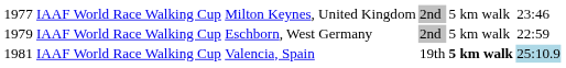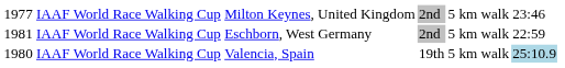 <table>
 <tr>
 <td>1977</td>
 <td><a href='#'>IAAF World Race Walking Cup</a></td>
 <td><a href='#'>Milton Keynes</a>, United Kingdom</td>
 <td bgcolor=silver>2nd</td>
 <td>5 km walk</td>
 <td>23:46</td>
 </tr>
 <tr>
-<td>1979</td>
+<td>1981</td>
 <td><a href='#'>IAAF World Race Walking Cup</a></td>
 <td><a href='#'>Eschborn</a>, West Germany</td>
 <td bgcolor=silver>2nd</td>
 <td>5 km walk</td>
 <td>22:59</td>
 </tr>
 <tr>
-<td>1981</td>
+<td>1980</td>
 <td><a href='#'>IAAF World Race Walking Cup</a></td>
 <td><a href='#'>Valencia, Spain</a></td>
 <td>19th</td>
-<td><strong>5 km walk</strong></td>
+<td>5 km walk</td>
 <td style="background: lightblue;">25:10.9</td>
 </tr>
 </table>
